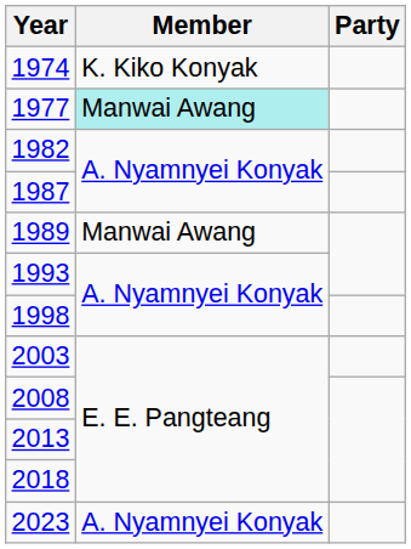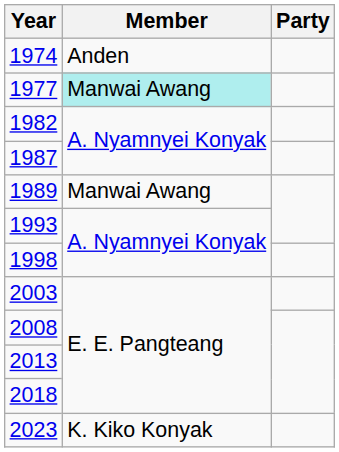 <table class="wikitable sortable">
 <tr>
 <th>Year</th>
 <th>Member</th>
 <th colspan="2">Party</th>
 </tr>
 <tr>
 <td><a href='#'>1974</a></td>
-<td>K. Kiko Konyak</td>
+<td>Anden</td>
 <td></td>
 </tr>
 <tr>
 <td><a href='#'>1977</a></td>
 <td style="background: paleturquoise;">Manwai Awang</td>
 <td></td>
 </tr>
 <tr>
 <td><a href='#'>1982</a></td>
 <td rowspan=2><a href='#'>A. Nyamnyei Konyak</a></td>
 <td></td>
 </tr>
 <tr>
 <td><a href='#'>1987</a></td>
 <td></td>
 </tr>
 <tr>
 <td><a href='#'>1989</a></td>
 <td>Manwai Awang</td>
 </tr>
 <tr>
 <td><a href='#'>1993</a></td>
 <td rowspan=2><a href='#'>A. Nyamnyei Konyak</a></td>
 </tr>
 <tr>
 <td><a href='#'>1998</a></td>
 <td></td>
 </tr>
 <tr>
 <td><a href='#'>2003</a></td>
 <td rowspan=4>E. E. Pangteang</td>
 <td></td>
 </tr>
 <tr>
 <td><a href='#'>2008</a></td>
 </tr>
 <tr>
 <td><a href='#'>2013</a></td>
 </tr>
 <tr>
 <td><a href='#'>2018</a></td>
 </tr>
 <tr>
 <td><a href='#'>2023</a></td>
-<td><a href='#'>A. Nyamnyei Konyak</a></td>
+<td>K. Kiko Konyak</td>
 <td></td>
 </tr>
 </table>
